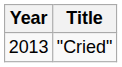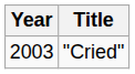 <table class="wikitable">
 <tr>
 <th>Year</th>
 <th>Title</th>
 </tr>
 <tr>
-<td>2013</td>
+<td>2003</td>
 <td>"Cried"</td>
 </tr>
 </table>
